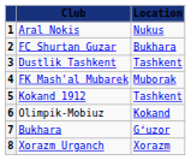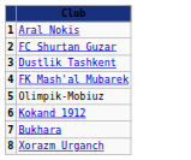 <table class="wikitable sortable" style="text-align:left">
 <tr>
 <th style="background:#17317c;"></th>
 <th style="background:#17317c;"><span>Club</span></th>
-<th style="background:#17317c;"><span>Location</span></th>
 </tr>
 <tr>
 <th>1</th>
 <td><a href='#'>Aral Nokis</a></td>
-<td><a href='#'>Nukus</a></td>
 </tr>
 <tr>
 <th>2</th>
 <td><a href='#'>FC Shurtan Guzar</a></td>
-<td><a href='#'>Bukhara</a></td>
 </tr>
 <tr>
 <th>3</th>
 <td><a href='#'>Dustlik Tashkent</a></td>
-<td><a href='#'>Tashkent</a></td>
 </tr>
 <tr>
 <th>4</th>
 <td><a href='#'>FK Mash'al Mubarek</a></td>
-<td><a href='#'>Muborak</a></td>
 </tr>
 <tr>
 <th>5</th>
-<td><a href='#'>Kokand 1912</a></td>
-<td><a href='#'>Tashkent</a></td>
+<td>Olimpik-Mobiuz</td>
 </tr>
 <tr>
 <th>6</th>
-<td>Olimpik-Mobiuz</td>
-<td><a href='#'>Kokand</a></td>
+<td><a href='#'>Kokand 1912</a></td>
 </tr>
 <tr>
 <th>7</th>
 <td><a href='#'>Bukhara</a></td>
-<td><a href='#'>Gʻuzor</a></td>
 </tr>
 <tr>
 <th>8</th>
 <td><a href='#'>Xorazm Urganch</a></td>
-<td><a href='#'>Xorazm</a></td>
 </tr>
 </table>
